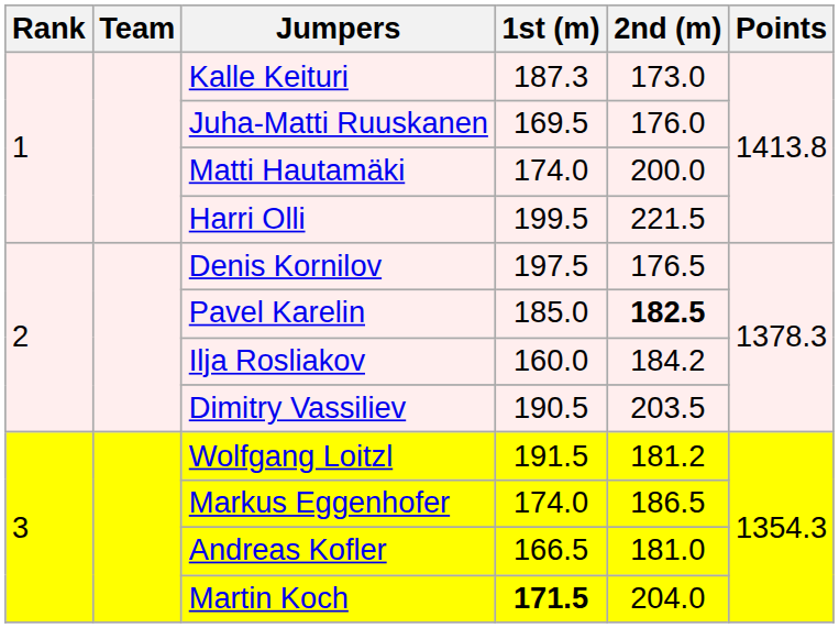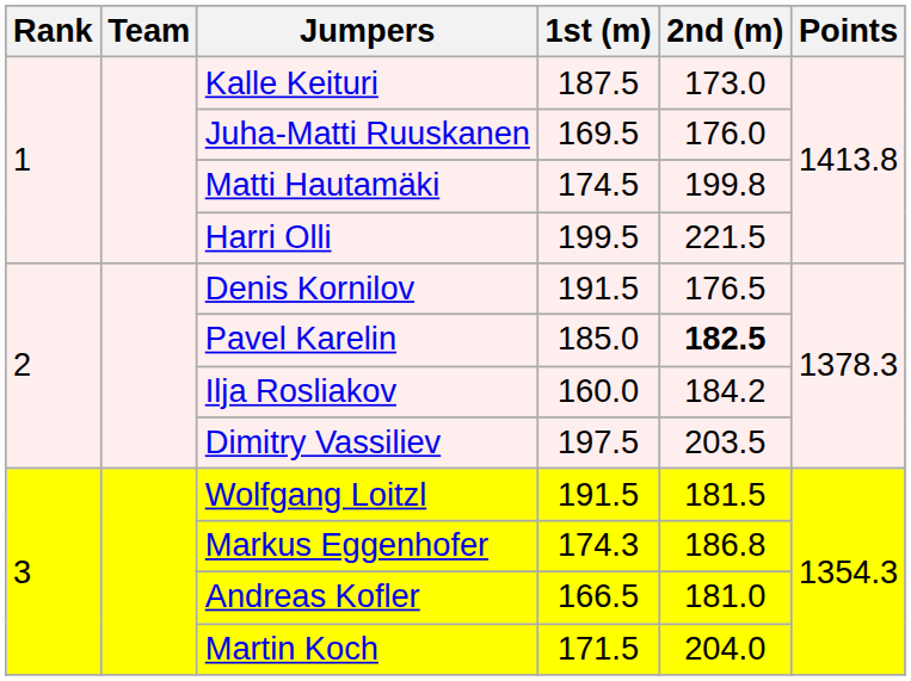 <table class="wikitable">
 <tr>
 <th align=left>Rank</th>
 <th>Team</th>
 <th>Jumpers</th>
 <th align=Center>1st (m)</th>
 <th>2nd (m)</th>
 <th>Points</th>
 </tr>
 <tr style="background:#ffeeee;">
 <td align=left rowspan="4">1</td>
 <td align=left rowspan="4"></td>
 <td align=left><a href='#'>Kalle Keituri</a></td>
-<td align=center>187.3</td>
+<td align=center>187.5</td>
 <td align=center>173.0</td>
 <td align=center rowspan="4">1413.8</td>
 </tr>
 <tr style="background:#ffeeee;">
 <td align=left><a href='#'>Juha-Matti Ruuskanen</a></td>
 <td align=center>169.5</td>
 <td align=center>176.0</td>
 </tr>
 <tr style="background:#ffeeee;">
 <td align=left><a href='#'>Matti Hautamäki</a></td>
-<td align=center>174.0</td>
-<td align=center>200.0</td>
+<td align=center>174.5</td>
+<td align=center>199.8</td>
 </tr>
 <tr style="background:#ffeeee;">
 <td align=left><a href='#'>Harri Olli</a></td>
 <td align=center>199.5</td>
 <td align=center>221.5</td>
 </tr>
 <tr style="background:#ffeeee;">
 <td align=left rowspan="4">2</td>
 <td align=left rowspan="4"></td>
 <td align=left><a href='#'>Denis Kornilov</a></td>
-<td align=center>197.5</td>
+<td align=center>191.5</td>
 <td align=center>176.5</td>
 <td align=center rowspan="4">1378.3</td>
 </tr>
 <tr style="background:#ffeeee;">
 <td align=left><a href='#'>Pavel Karelin</a></td>
 <td align=center>185.0</td>
 <td align=center><strong>182.5</strong></td>
 </tr>
 <tr style="background:#ffeeee;">
 <td align=left><a href='#'>Ilja Rosliakov</a></td>
 <td align=center>160.0</td>
 <td align=center>184.2</td>
 </tr>
 <tr style="background:#ffeeee;">
 <td align=left><a href='#'>Dimitry Vassiliev</a></td>
-<td align=center>190.5</td>
+<td align=center>197.5</td>
 <td align=center>203.5</td>
 </tr>
 <tr style="background:#ffff00;">
 <td align=left rowspan="4">3</td>
 <td align=left rowspan="4"></td>
 <td align=left><a href='#'>Wolfgang Loitzl</a></td>
 <td align=center>191.5</td>
-<td align=center>181.2</td>
+<td align=center>181.5</td>
 <td align=center rowspan="4">1354.3</td>
 </tr>
 <tr style="background:#ffff00;">
 <td align=left><a href='#'>Markus Eggenhofer</a></td>
-<td align=center>174.0</td>
-<td align=center>186.5</td>
+<td align=center>174.3</td>
+<td align=center>186.8</td>
 </tr>
 <tr style="background:#ffff00;">
 <td align=left><a href='#'>Andreas Kofler</a></td>
 <td align=center>166.5</td>
 <td align=center>181.0</td>
 </tr>
 <tr style="background:#ffff00;">
 <td align=left><a href='#'>Martin Koch</a></td>
-<td align=center><strong>171.5</strong></td>
+<td align=center>171.5</td>
 <td align=center>204.0</td>
 </tr>
 </table>
